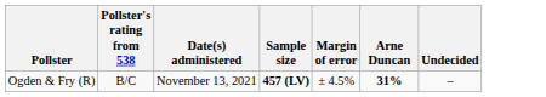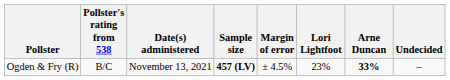 <table class="wikitable" style="font-size:90%;text-align:center;">
 <tr valign=bottom>
 <th>Pollster</th>
 <th>Pollster's<br>rating<br>from<br><a href='#'>538</a></th>
 <th>Date(s)<br>administered</th>
 <th>Sample<br>size</th>
 <th>Margin<br>of error</th>
+<th style="width:60px;">Lori<br>Lightfoot</th>
 <th style="width:60px;">Arne<br>Duncan</th>
 <th>Undecided</th>
 </tr>
 <tr>
 <td>Ogden & Fry (R)</td>
 <td>B/C</td>
 <td>November 13, 2021</td>
 <td><strong>457 (LV)</strong></td>
 <td>± 4.5%</td>
-<td><strong>31%</strong></td>
+<td>23%</td>
+<td><strong>33%</strong></td>
 <td>–</td>
 </tr>
 </table>
